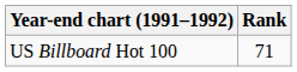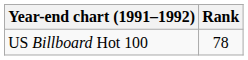 <table class="wikitable">
 <tr>
 <th align="left">Year-end chart (1991–1992)</th>
 <th style="text-align:center;">Rank</th>
 </tr>
 <tr>
 <td>US <em>Billboard</em> Hot 100</td>
-<td style="text-align:center;">71</td>
+<td style="text-align:center;">78</td>
 </tr>
 </table>
